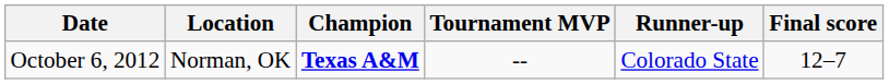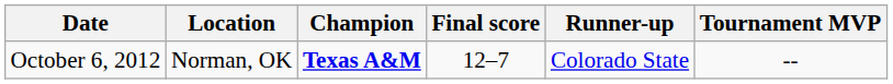 <table class=wikitable>
 <tr>
 <th>Date</th>
 <th>Location</th>
 <th><strong>Champion</strong></th>
+<th>Final score</th>
+<th>Runner-up</th>
 <th>Tournament MVP</th>
-<th>Runner-up</th>
-<th>Final score</th>
 </tr>
 <tr>
 <td>October 6, 2012</td>
 <td align=center>Norman, OK</td>
 <td align=center><strong><a href='#'>Texas A&M</a></strong></td>
+<td align=center>12–7</td>
+<td align=center><a href='#'>Colorado State</a></td>
 <td align=center>--</td>
-<td align=center><a href='#'>Colorado State</a></td>
-<td align=center>12–7</td>
 </tr>
 </table>
